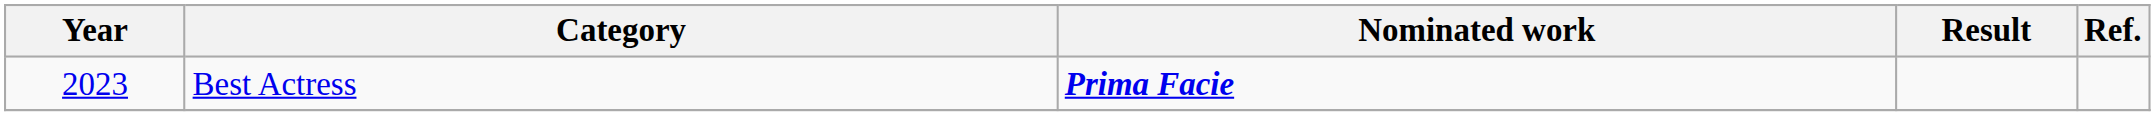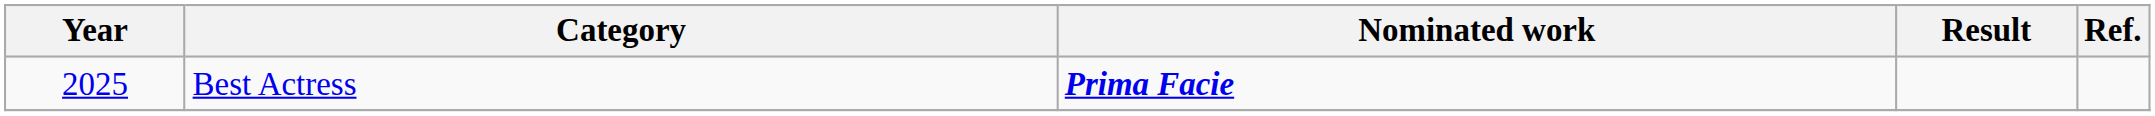 <table class=wikitable>
 <tr>
 <th scope="col" style="width:5em;">Year</th>
 <th scope="col" style="width:26em;">Category</th>
 <th scope="col" style="width:25em;">Nominated work</th>
 <th scope="col" style="width:5em;">Result</th>
 <th>Ref.</th>
 </tr>
 <tr>
-<td style="text-align:center;"><a href='#'>2023</a></td>
+<td style="text-align:center;"><a href='#'>2025</a></td>
 <td><a href='#'>Best Actress</a></td>
 <td><strong><em><a href='#'>Prima Facie</a></em></strong></td>
 <td></td>
 <td style="text-align:center;"></td>
 </tr>
 <tr>
 </tr>
 </table>
